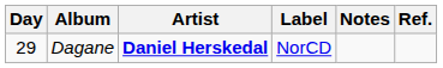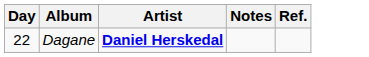 <table class="wikitable">
 <tr>
 <th>Day</th>
 <th>Album</th>
 <th>Artist</th>
-<th>Label</th>
 <th>Notes</th>
 <th>Ref.</th>
 </tr>
 <tr>
-<td rowspan="1" style="text-align:center;">29</td>
+<td rowspan="1" style="text-align:center;">22</td>
 <td><em>Dagane</em></td>
 <td><strong><a href='#'>Daniel Herskedal</a></strong></td>
-<td><a href='#'>NorCD</a></td>
 <td></td>
 <td style="text-align:center;"></td>
 </tr>
 </table>
